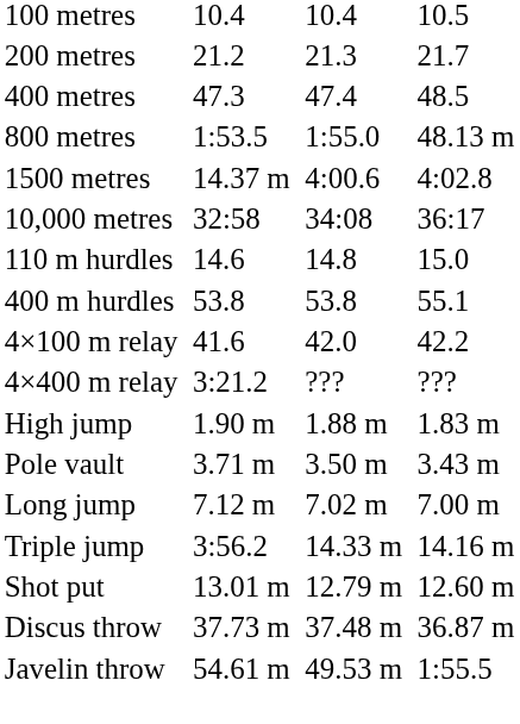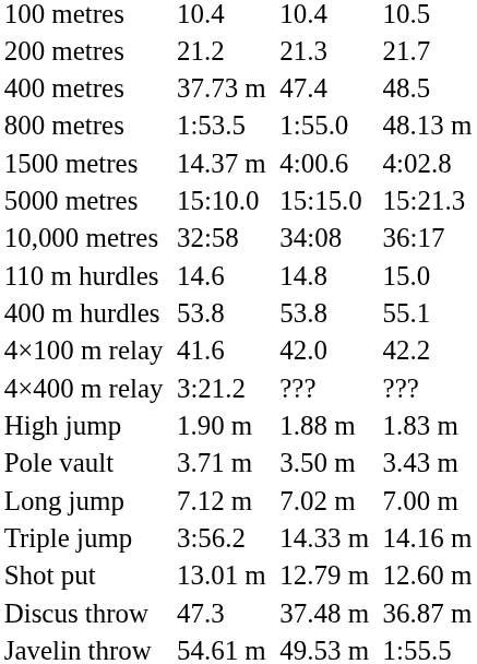 <table>
 <tr>
 <td>100 metres</td>
 <td></td>
 <td>10.4</td>
 <td></td>
 <td>10.4</td>
 <td></td>
 <td>10.5</td>
 </tr>
 <tr>
 <td>200 metres</td>
 <td></td>
 <td>21.2</td>
 <td></td>
 <td>21.3</td>
 <td></td>
 <td>21.7</td>
 </tr>
 <tr>
 <td>400 metres</td>
 <td></td>
-<td>47.3</td>
+<td>37.73 m</td>
 <td></td>
 <td>47.4</td>
 <td></td>
 <td>48.5</td>
 </tr>
 <tr>
 <td>800 metres</td>
 <td></td>
 <td>1:53.5</td>
 <td></td>
 <td>1:55.0</td>
 <td></td>
 <td>48.13 m</td>
 </tr>
 <tr>
 <td>1500 metres</td>
 <td></td>
 <td>14.37 m</td>
 <td></td>
 <td>4:00.6</td>
 <td></td>
 <td>4:02.8</td>
+</tr>
+<tr>
+<td>5000 metres</td>
+<td></td>
+<td>15:10.0</td>
+<td></td>
+<td>15:15.0</td>
+<td></td>
+<td>15:21.3</td>
 </tr>
 <tr>
 <td>10,000 metres</td>
 <td></td>
 <td>32:58</td>
 <td></td>
 <td>34:08</td>
 <td></td>
 <td>36:17</td>
 </tr>
 <tr>
 <td>110 m hurdles</td>
 <td></td>
 <td>14.6</td>
 <td></td>
 <td>14.8</td>
 <td></td>
 <td>15.0</td>
 </tr>
 <tr>
 <td>400 m hurdles</td>
 <td></td>
 <td>53.8</td>
 <td></td>
 <td>53.8</td>
 <td></td>
 <td>55.1</td>
 </tr>
 <tr>
 <td>4×100 m relay</td>
 <td></td>
 <td>41.6</td>
 <td></td>
 <td>42.0</td>
 <td></td>
 <td>42.2</td>
 </tr>
 <tr>
 <td>4×400 m relay</td>
 <td></td>
 <td>3:21.2</td>
 <td></td>
 <td>???</td>
 <td></td>
 <td>???</td>
 </tr>
 <tr>
 <td>High jump</td>
 <td></td>
 <td>1.90 m</td>
 <td></td>
 <td>1.88 m</td>
 <td></td>
 <td>1.83 m</td>
 </tr>
 <tr>
 <td>Pole vault</td>
 <td></td>
 <td>3.71 m</td>
 <td></td>
 <td>3.50 m</td>
 <td></td>
 <td>3.43 m</td>
 </tr>
 <tr>
 <td>Long jump</td>
 <td></td>
 <td>7.12 m</td>
 <td></td>
 <td>7.02 m</td>
 <td></td>
 <td>7.00 m</td>
 </tr>
 <tr>
 <td>Triple jump</td>
 <td></td>
 <td>3:56.2</td>
 <td></td>
 <td>14.33 m</td>
 <td></td>
 <td>14.16 m</td>
 </tr>
 <tr>
 <td>Shot put</td>
 <td></td>
 <td>13.01 m</td>
 <td></td>
 <td>12.79 m</td>
 <td></td>
 <td>12.60 m</td>
 </tr>
 <tr>
 <td>Discus throw</td>
 <td></td>
-<td>37.73 m</td>
+<td>47.3</td>
 <td></td>
 <td>37.48 m</td>
 <td></td>
 <td>36.87 m</td>
 </tr>
 <tr>
 <td>Javelin throw</td>
 <td></td>
 <td>54.61 m</td>
 <td></td>
 <td>49.53 m</td>
 <td></td>
 <td>1:55.5</td>
 </tr>
 </table>
